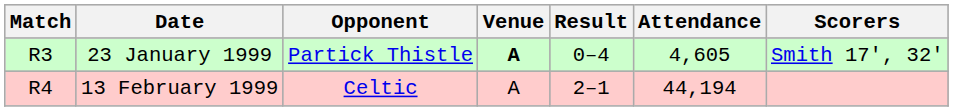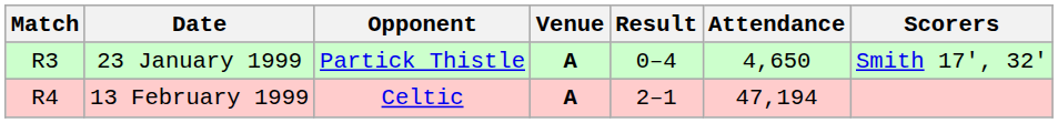 <table class="wikitable" style="font-size:100%; text-align:center">
 <tr>
 <th>Match</th>
 <th>Date</th>
 <th>Opponent</th>
 <th>Venue</th>
 <th>Result</th>
 <th>Attendance</th>
 <th>Scorers</th>
 </tr>
 <tr style="background: #CCFFCC;">
 <td>R3</td>
 <td>23 January 1999</td>
 <td><a href='#'>Partick Thistle</a></td>
 <td><strong>A</strong></td>
 <td>0–4</td>
-<td>4,605</td>
+<td>4,650</td>
 <td><a href='#'>Smith</a> 17', 32'</td>
 </tr>
 <tr style="background: #FFCCCC;">
 <td>R4</td>
 <td>13 February 1999</td>
 <td><a href='#'>Celtic</a></td>
-<td>A</td>
+<td><strong>A</strong></td>
 <td>2–1</td>
-<td>44,194</td>
+<td>47,194</td>
 <td></td>
 </tr>
 </table>
